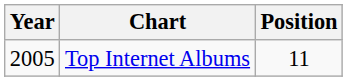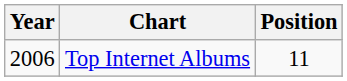 <table class=wikitable>
 <tr>
 <th>Year</th>
 <th>Chart</th>
 <th>Position</th>
 </tr>
 <tr>
-<td>2005</td>
+<td>2006</td>
 <td><a href='#'>Top Internet Albums</a></td>
 <td align=center>11</td>
 </tr>
 </table>
